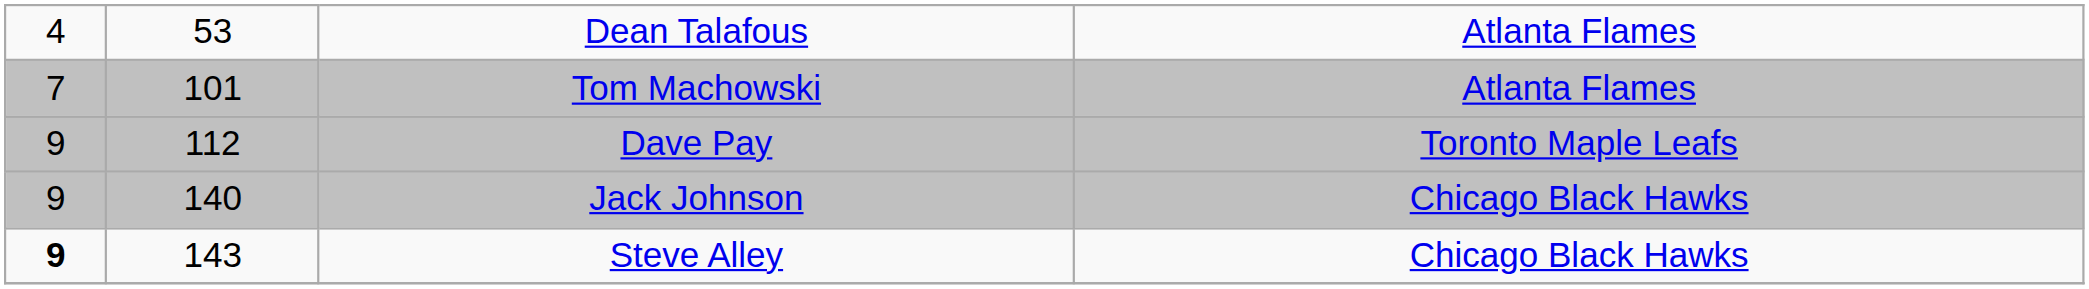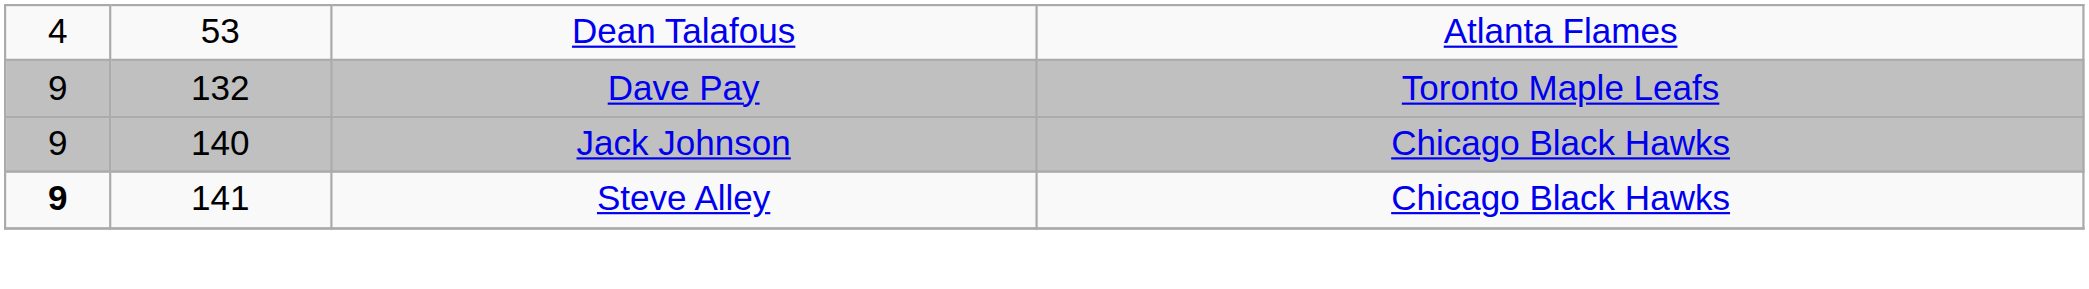 <table class="wikitable" width="60%">
 <tr align="center" bgcolor="">
 <td>4</td>
 <td>53</td>
 <td><a href='#'>Dean Talafous</a></td>
 <td><a href='#'>Atlanta Flames</a></td>
 </tr>
 <tr align="center" bgcolor="C0C0C0">
-<td>7</td>
-<td>101</td>
-<td><a href='#'>Tom Machowski</a></td>
-<td><a href='#'>Atlanta Flames</a></td>
-</tr>
-<tr align="center" bgcolor="C0C0C0">
 <td>9</td>
-<td>112</td>
+<td>132</td>
 <td><a href='#'>Dave Pay</a></td>
 <td><a href='#'>Toronto Maple Leafs</a></td>
 </tr>
 <tr align="center" bgcolor="C0C0C0">
 <td>9</td>
 <td>140</td>
 <td><a href='#'>Jack Johnson</a></td>
 <td><a href='#'>Chicago Black Hawks</a></td>
 </tr>
 <tr align="center" bgcolor="">
 <td><strong>9</strong></td>
-<td>143</td>
+<td>141</td>
 <td><a href='#'>Steve Alley</a></td>
 <td><a href='#'>Chicago Black Hawks</a></td>
 </tr>
 <tr align="center" bgcolor="">
 </tr>
 </table>
